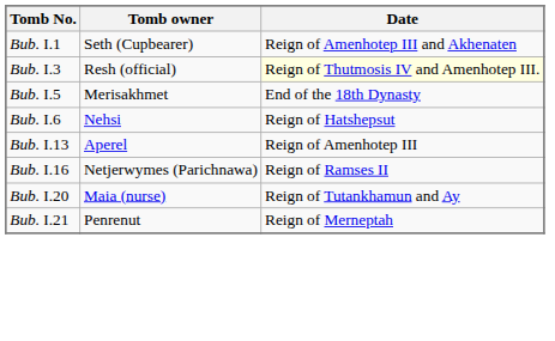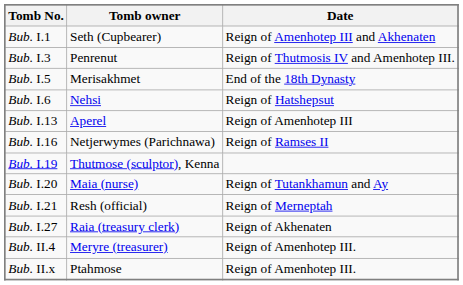 <table class="wikitable sortable" style="border:2px solid gray;">
 <tr>
 <th>Tomb No.</th>
 <th>Tomb owner</th>
 <th>Date</th>
 </tr>
 <tr>
 <td><em>Bub.</em> I.1</td>
 <td>Seth (Cupbearer)</td>
 <td>Reign of <a href='#'>Amenhotep III</a> and <a href='#'>Akhenaten</a></td>
 </tr>
 <tr>
 <td><em>Bub.</em> I.3</td>
-<td>Resh (official)</td>
-<td style="background: lightyellow;">Reign of <a href='#'>Thutmosis IV</a> and Amenhotep III.</td>
+<td>Penrenut</td>
+<td>Reign of <a href='#'>Thutmosis IV</a> and Amenhotep III.</td>
 </tr>
 <tr>
 <td><em>Bub.</em> I.5</td>
 <td>Merisakhmet</td>
 <td>End of the <a href='#'>18th Dynasty</a></td>
 </tr>
 <tr>
 <td><em>Bub.</em> I.6</td>
 <td><a href='#'>Nehsi</a></td>
 <td>Reign of <a href='#'>Hatshepsut</a></td>
 </tr>
 <tr>
 <td><em>Bub.</em> I.13</td>
 <td><a href='#'>Aperel</a></td>
 <td>Reign of Amenhotep III</td>
 </tr>
 <tr>
 <td><em>Bub.</em> I.16</td>
 <td>Netjerwymes (Parichnawa)</td>
 <td>Reign of <a href='#'>Ramses II</a></td>
 </tr>
 <tr>
+<td><a href='#'><em>Bub.</em> I.19</a></td>
+<td><a href='#'>Thutmose (sculptor)</a>, Kenna</td>
+<td></td>
+</tr>
+<tr>
 <td><em>Bub.</em> I.20</td>
 <td><a href='#'>Maia (nurse)</a></td>
 <td>Reign of <a href='#'>Tutankhamun</a> and <a href='#'>Ay</a></td>
 </tr>
 <tr>
 <td><em>Bub.</em> I.21</td>
-<td>Penrenut</td>
+<td>Resh (official)</td>
 <td>Reign of <a href='#'>Merneptah</a></td>
 </tr>
+<tr>
+<td><em>Bub.</em> I.27</td>
+<td><a href='#'>Raia (treasury clerk)</a></td>
+<td>Reign of Akhenaten</td>
+</tr>
+<tr>
+<td><em>Bub.</em> II.4</td>
+<td><a href='#'>Meryre (treasurer)</a></td>
+<td>Reign of Amenhotep III.</td>
+</tr>
+<tr>
+<td><em>Bub.</em> II.x</td>
+<td>Ptahmose</td>
+<td>Reign of Amenhotep III.</td>
+</tr>
 </table>
